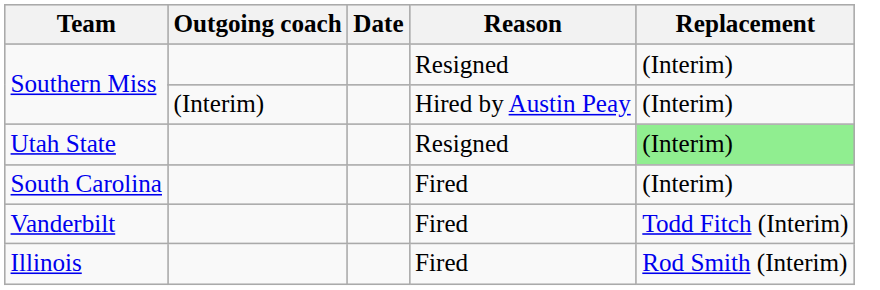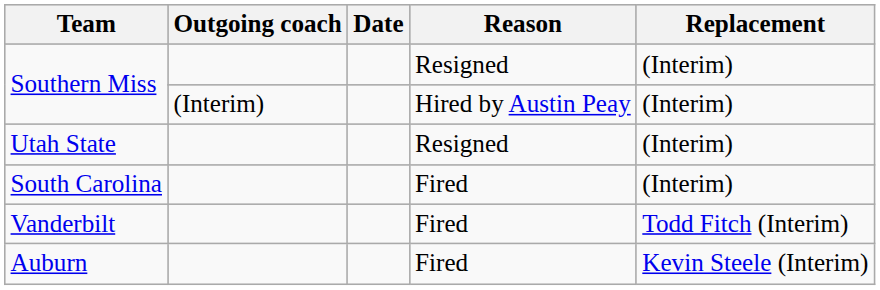 <table class="wikitable sortable">
 <tr>
 <th>Team</th>
 <th>Outgoing coach</th>
 <th>Date</th>
 <th>Reason</th>
 <th>Replacement</th>
 </tr>
 <tr>
 <td rowspan=2><a href='#'>Southern Miss</a></td>
 <td></td>
 <td></td>
 <td>Resigned</td>
 <td> (Interim)</td>
 </tr>
 <tr>
 <td> (Interim)</td>
 <td></td>
 <td>Hired by <a href='#'>Austin Peay</a></td>
 <td> (Interim)</td>
 </tr>
 <tr>
 <td><a href='#'>Utah State</a></td>
 <td></td>
 <td></td>
 <td>Resigned</td>
-<td style="background: lightgreen;"> (Interim)</td>
+<td> (Interim)</td>
 </tr>
 <tr>
 <td><a href='#'>South Carolina</a></td>
 <td></td>
 <td></td>
 <td>Fired</td>
 <td> (Interim)</td>
 </tr>
 <tr>
 <td><a href='#'>Vanderbilt</a></td>
 <td></td>
 <td></td>
 <td>Fired</td>
 <td><a href='#'>Todd Fitch</a> (Interim)</td>
 </tr>
 <tr>
-<td><a href='#'>Illinois</a></td>
+<td><a href='#'>Auburn</a></td>
 <td></td>
 <td></td>
 <td>Fired</td>
-<td><a href='#'>Rod Smith</a> (Interim)</td>
+<td><a href='#'>Kevin Steele</a> (Interim)</td>
 </tr>
 </table>
